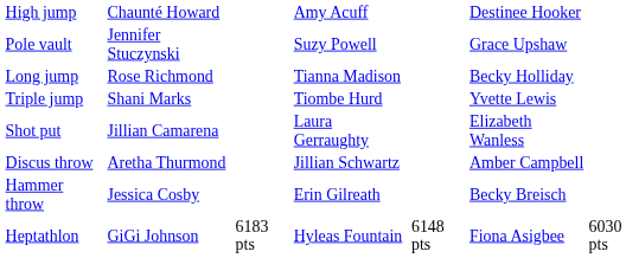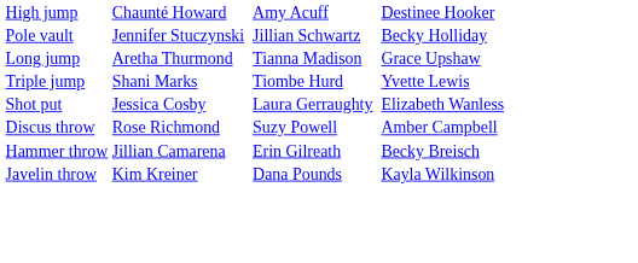 <table>
 <tr>
 <td><a href='#'>High jump</a></td>
 <td><a href='#'>Chaunté Howard</a></td>
 <td></td>
 <td><a href='#'>Amy Acuff</a></td>
 <td></td>
 <td><a href='#'>Destinee Hooker</a></td>
 <td></td>
 </tr>
 <tr>
 <td><a href='#'>Pole vault</a></td>
 <td><a href='#'>Jennifer Stuczynski</a></td>
 <td></td>
-<td><a href='#'>Suzy Powell</a></td>
+<td><a href='#'>Jillian Schwartz</a></td>
 <td></td>
-<td><a href='#'>Grace Upshaw</a></td>
+<td><a href='#'>Becky Holliday</a></td>
 <td></td>
 </tr>
 <tr>
 <td><a href='#'>Long jump</a></td>
-<td><a href='#'>Rose Richmond </a></td>
+<td><a href='#'>Aretha Thurmond</a></td>
 <td></td>
 <td><a href='#'>Tianna Madison</a></td>
 <td></td>
-<td><a href='#'>Becky Holliday</a></td>
+<td><a href='#'>Grace Upshaw</a></td>
 <td></td>
 </tr>
 <tr>
 <td><a href='#'>Triple jump</a></td>
 <td><a href='#'>Shani Marks</a></td>
 <td></td>
 <td><a href='#'>Tiombe Hurd</a></td>
 <td></td>
 <td><a href='#'>Yvette Lewis</a></td>
 <td></td>
 </tr>
 <tr>
 <td><a href='#'>Shot put</a></td>
-<td><a href='#'>Jillian Camarena</a></td>
+<td><a href='#'>Jessica Cosby</a></td>
 <td></td>
 <td><a href='#'>Laura Gerraughty</a></td>
 <td></td>
 <td><a href='#'>Elizabeth Wanless</a></td>
 <td></td>
 </tr>
 <tr>
 <td><a href='#'>Discus throw</a></td>
-<td><a href='#'>Aretha Thurmond</a></td>
+<td><a href='#'>Rose Richmond </a></td>
 <td></td>
-<td><a href='#'>Jillian Schwartz</a></td>
+<td><a href='#'>Suzy Powell</a></td>
 <td></td>
 <td><a href='#'>Amber Campbell</a></td>
 <td></td>
 </tr>
 <tr>
 <td><a href='#'>Hammer throw</a></td>
-<td><a href='#'>Jessica Cosby</a></td>
+<td><a href='#'>Jillian Camarena</a></td>
 <td></td>
 <td><a href='#'>Erin Gilreath</a></td>
 <td></td>
 <td><a href='#'>Becky Breisch</a></td>
 <td></td>
 </tr>
 <tr>
-<td><a href='#'>Heptathlon</a></td>
-<td><a href='#'>GiGi Johnson</a></td>
-<td>6183 pts</td>
-<td><a href='#'>Hyleas Fountain</a></td>
-<td>6148 pts</td>
-<td><a href='#'>Fiona Asigbee</a></td>
-<td>6030 pts</td>
+<td><a href='#'>Javelin throw</a></td>
+<td><a href='#'>Kim Kreiner</a></td>
+<td></td>
+<td><a href='#'>Dana Pounds</a></td>
+<td></td>
+<td><a href='#'>Kayla Wilkinson</a></td>
+<td></td>
 </tr>
 </table>
